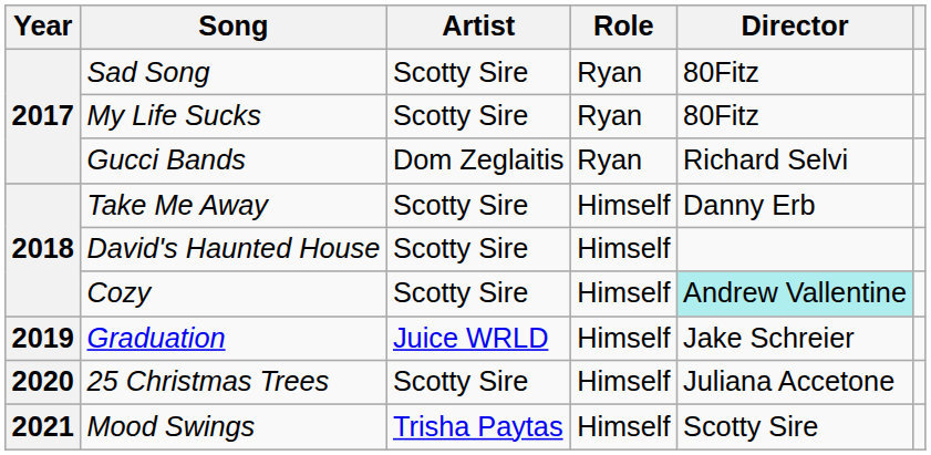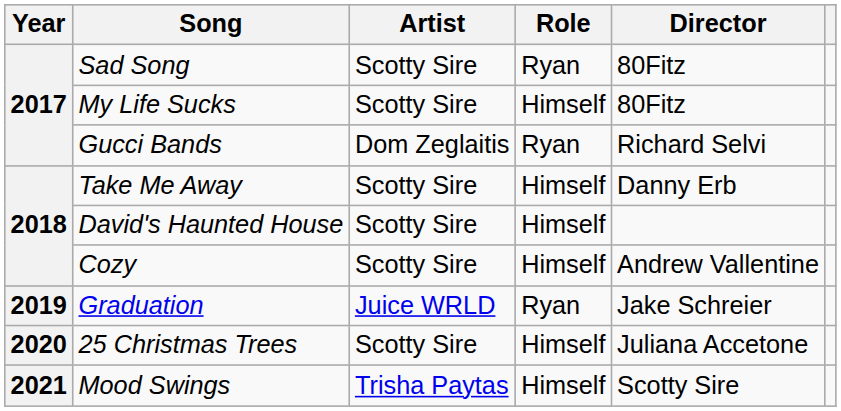 <table class="wikitable plainrowheaders sortable">
 <tr>
 <th>Year</th>
 <th>Song</th>
 <th>Artist</th>
 <th>Role</th>
 <th>Director</th>
 <th class="unsortable"></th>
 </tr>
 <tr>
 <th rowspan="3" scope="row">2017</th>
 <td><em>Sad Song</em></td>
 <td>Scotty Sire</td>
 <td>Ryan</td>
 <td>80Fitz</td>
 <td></td>
 </tr>
 <tr>
 <td><em>My Life Sucks</em></td>
 <td>Scotty Sire</td>
-<td>Ryan</td>
+<td>Himself</td>
 <td>80Fitz</td>
 <td></td>
 </tr>
 <tr>
 <td><em>Gucci Bands</em></td>
 <td>Dom Zeglaitis</td>
 <td>Ryan</td>
 <td>Richard Selvi</td>
 <td></td>
 </tr>
 <tr>
 <th rowspan="3" scope="row">2018</th>
 <td><em>Take Me Away</em></td>
 <td>Scotty Sire</td>
 <td>Himself</td>
 <td>Danny Erb</td>
 <td></td>
 </tr>
 <tr>
 <td><em>David's Haunted House</em></td>
 <td>Scotty Sire</td>
 <td>Himself</td>
 <td></td>
 <td></td>
 </tr>
 <tr>
 <td><em>Cozy</em></td>
 <td>Scotty Sire</td>
 <td>Himself</td>
-<td style="background: paleturquoise;">Andrew Vallentine</td>
+<td>Andrew Vallentine</td>
 <td></td>
 </tr>
 <tr>
 <th rowspan="1" scope="row">2019</th>
 <td><em><a href='#'>Graduation</a></em></td>
 <td><a href='#'>Juice WRLD</a></td>
-<td>Himself</td>
+<td>Ryan</td>
 <td>Jake Schreier</td>
 <td></td>
 </tr>
 <tr>
 <th rowspan="1" scope="row">2020</th>
 <td><em>25 Christmas Trees</em></td>
 <td>Scotty Sire</td>
 <td>Himself</td>
 <td>Juliana Accetone</td>
 <td></td>
 </tr>
 <tr>
 <th rowspan="1" scope="row">2021</th>
 <td><em>Mood Swings</em></td>
 <td><a href='#'>Trisha Paytas</a></td>
 <td>Himself</td>
 <td>Scotty Sire</td>
 <td></td>
 </tr>
 </table>
